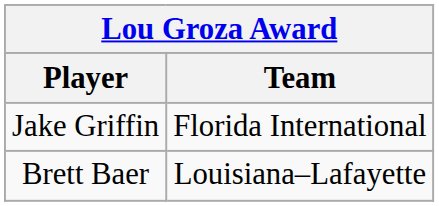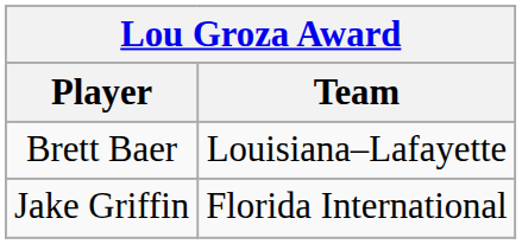 <table class="wikitable" style="text-align: center;">
 <tr>
 <th colspan="2"><strong><a href='#'>Lou Groza Award</a></strong></th>
 </tr>
 <tr>
 <th>Player</th>
 <th>Team</th>
 </tr>
 <tr>
+<td>Brett Baer</td>
+<td>Louisiana–Lafayette</td>
+</tr>
+<tr>
 <td>Jake Griffin</td>
 <td>Florida International</td>
 </tr>
-<tr>
-<td>Brett Baer</td>
-<td>Louisiana–Lafayette</td>
-</tr>
 </table>
